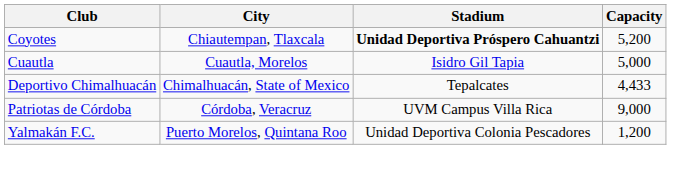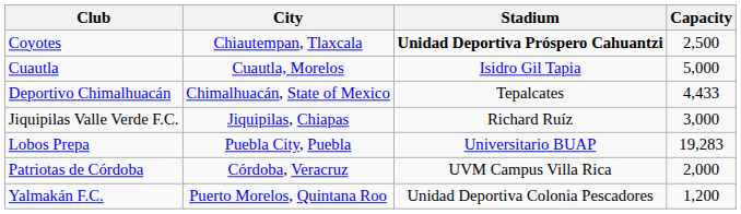 <table class="wikitable sortable" style="text-align: center;">
 <tr>
 <th>Club</th>
 <th>City</th>
 <th>Stadium</th>
 <th>Capacity</th>
 </tr>
 <tr>
 <td align="left"><a href='#'>Coyotes</a></td>
 <td><a href='#'>Chiautempan</a>, <a href='#'>Tlaxcala</a></td>
 <td><strong>Unidad Deportiva Próspero Cahuantzi</strong></td>
-<td>5,200</td>
+<td>2,500</td>
 </tr>
 <tr>
 <td align="left"><a href='#'>Cuautla</a></td>
 <td><a href='#'>Cuautla, Morelos</a></td>
 <td><a href='#'>Isidro Gil Tapia</a></td>
 <td>5,000</td>
 </tr>
 <tr>
 <td align="left"><a href='#'>Deportivo Chimalhuacán</a></td>
 <td><a href='#'>Chimalhuacán</a>, <a href='#'>State of Mexico</a></td>
 <td>Tepalcates</td>
 <td>4,433</td>
 </tr>
 <tr>
+<td align="left">Jiquipilas Valle Verde F.C.</td>
+<td><a href='#'>Jiquipilas</a>, <a href='#'>Chiapas</a></td>
+<td>Richard Ruíz</td>
+<td>3,000</td>
+</tr>
+<tr>
+<td align="left"><a href='#'>Lobos Prepa</a></td>
+<td><a href='#'>Puebla City</a>, <a href='#'>Puebla</a></td>
+<td><a href='#'>Universitario BUAP</a></td>
+<td>19,283</td>
+</tr>
+<tr>
 <td align="left"><a href='#'>Patriotas de Córdoba</a></td>
 <td><a href='#'>Córdoba</a>, <a href='#'>Veracruz</a></td>
 <td>UVM Campus Villa Rica</td>
-<td>9,000</td>
+<td>2,000</td>
 </tr>
 <tr>
 <td align="left"><a href='#'>Yalmakán F.C.</a></td>
 <td><a href='#'>Puerto Morelos</a>, <a href='#'>Quintana Roo</a></td>
 <td>Unidad Deportiva Colonia Pescadores</td>
 <td>1,200</td>
 </tr>
 </table>
